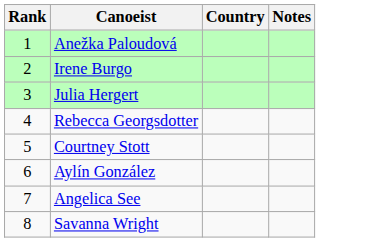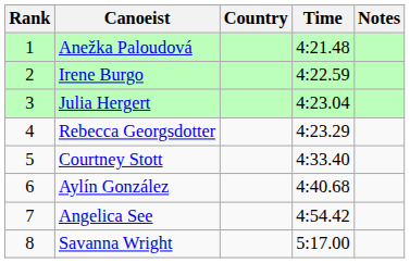 <table class="wikitable" style="text-align:center">
 <tr>
 <th>Rank</th>
 <th>Canoeist</th>
 <th>Country</th>
+<th>Time</th>
 <th>Notes</th>
 </tr>
 <tr bgcolor=bbffbb>
 <td>1</td>
 <td align="left"><a href='#'>Anežka Paloudová</a></td>
 <td align="left"></td>
+<td>4:21.48</td>
 <td></td>
 </tr>
 <tr bgcolor=bbffbb>
 <td>2</td>
 <td align="left"><a href='#'>Irene Burgo</a></td>
 <td align="left"></td>
+<td>4:22.59</td>
 <td></td>
 </tr>
 <tr bgcolor=bbffbb>
 <td>3</td>
 <td align="left"><a href='#'>Julia Hergert</a></td>
 <td align="left"></td>
+<td>4:23.04</td>
 <td></td>
 </tr>
 <tr>
 <td>4</td>
 <td align="left"><a href='#'>Rebecca Georgsdotter</a></td>
 <td align="left"></td>
+<td>4:23.29</td>
 <td></td>
 </tr>
 <tr>
 <td>5</td>
 <td align="left"><a href='#'>Courtney Stott</a></td>
 <td align="left"></td>
+<td>4:33.40</td>
 <td></td>
 </tr>
 <tr>
 <td>6</td>
 <td align="left"><a href='#'>Aylín González</a></td>
 <td align="left"></td>
+<td>4:40.68</td>
 <td></td>
 </tr>
 <tr>
 <td>7</td>
 <td align="left"><a href='#'>Angelica See</a></td>
 <td align="left"></td>
+<td>4:54.42</td>
 <td></td>
 </tr>
 <tr>
 <td>8</td>
 <td align="left"><a href='#'>Savanna Wright</a></td>
 <td align="left"></td>
+<td>5:17.00</td>
 <td></td>
 </tr>
 </table>
